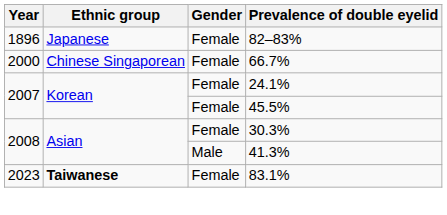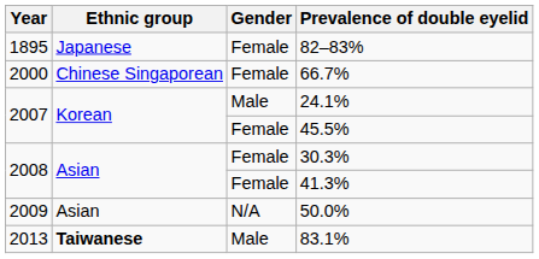 <table class="wikitable">
 <tr>
 <th>Year</th>
 <th>Ethnic group</th>
 <th>Gender</th>
 <th>Prevalence of double eyelid</th>
 </tr>
 <tr>
-<td>1896</td>
+<td>1895</td>
 <td><a href='#'>Japanese</a></td>
 <td>Female</td>
 <td>82–83%</td>
 </tr>
 <tr>
 <td>2000</td>
 <td><a href='#'>Chinese Singaporean</a></td>
 <td>Female</td>
 <td>66.7%</td>
 </tr>
 <tr>
 <td rowspan="2">2007</td>
 <td rowspan="2"><a href='#'>Korean</a></td>
-<td>Female</td>
+<td>Male</td>
 <td>24.1%</td>
 </tr>
 <tr>
 <td>Female</td>
 <td>45.5%</td>
 </tr>
 <tr>
 <td rowspan="2">2008</td>
 <td rowspan="2"><a href='#'>Asian</a></td>
 <td>Female</td>
 <td>30.3%</td>
 </tr>
 <tr>
-<td>Male</td>
+<td>Female</td>
 <td>41.3%</td>
 </tr>
 <tr>
-<td>2023</td>
+<td>2009</td>
+<td>Asian</td>
+<td>N/A</td>
+<td>50.0%</td>
+</tr>
+<tr>
+<td>2013</td>
 <td><strong>Taiwanese</strong></td>
-<td>Female</td>
+<td>Male</td>
 <td>83.1%</td>
 </tr>
 </table>
